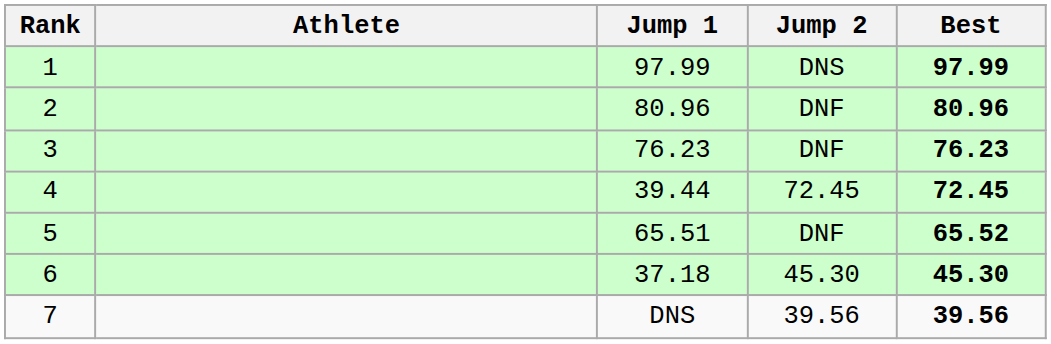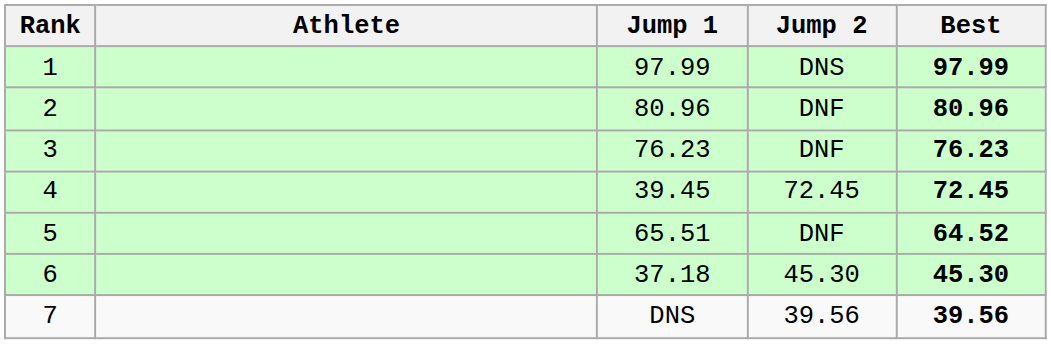 <table class=wikitable style="text-align:center">
 <tr>
 <th width=40>Rank</th>
 <th width=250>Athlete</th>
 <th width=70>Jump 1</th>
 <th width=70>Jump 2</th>
 <th width=70>Best</th>
 </tr>
 <tr bgcolor=#ccffcc>
 <td>1</td>
 <td align=left></td>
 <td>97.99</td>
 <td>DNS</td>
 <td><strong>97.99</strong></td>
 </tr>
 <tr bgcolor=#ccffcc>
 <td>2</td>
 <td align=left></td>
 <td>80.96</td>
 <td>DNF</td>
 <td><strong>80.96</strong></td>
 </tr>
 <tr bgcolor=#ccffcc>
 <td>3</td>
 <td align=left></td>
 <td>76.23</td>
 <td>DNF</td>
 <td><strong>76.23</strong></td>
 </tr>
 <tr bgcolor=#ccffcc>
 <td>4</td>
 <td align=left></td>
-<td>39.44</td>
+<td>39.45</td>
 <td>72.45</td>
 <td><strong>72.45</strong></td>
 </tr>
 <tr bgcolor=#ccffcc>
 <td>5</td>
 <td align=left></td>
 <td>65.51</td>
 <td>DNF</td>
-<td><strong>65.52</strong></td>
+<td><strong>64.52</strong></td>
 </tr>
 <tr bgcolor=#ccffcc>
 <td>6</td>
 <td align=left></td>
 <td>37.18</td>
 <td>45.30</td>
 <td><strong>45.30</strong></td>
 </tr>
 <tr>
 <td>7</td>
 <td align=left></td>
 <td>DNS</td>
 <td>39.56</td>
 <td><strong>39.56</strong></td>
 </tr>
 </table>
